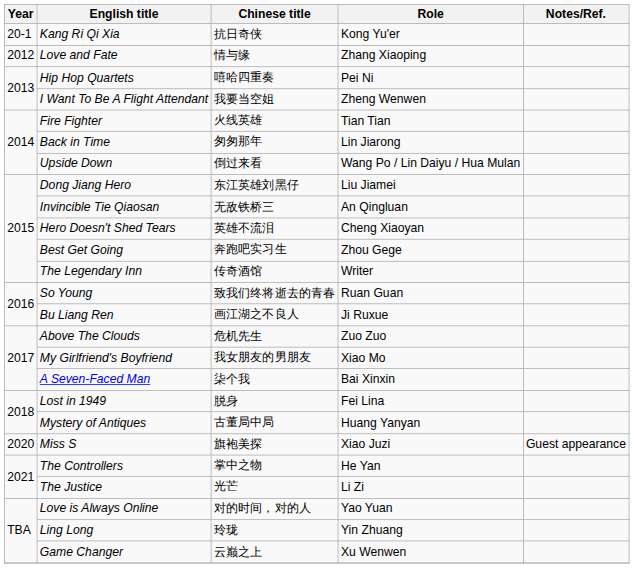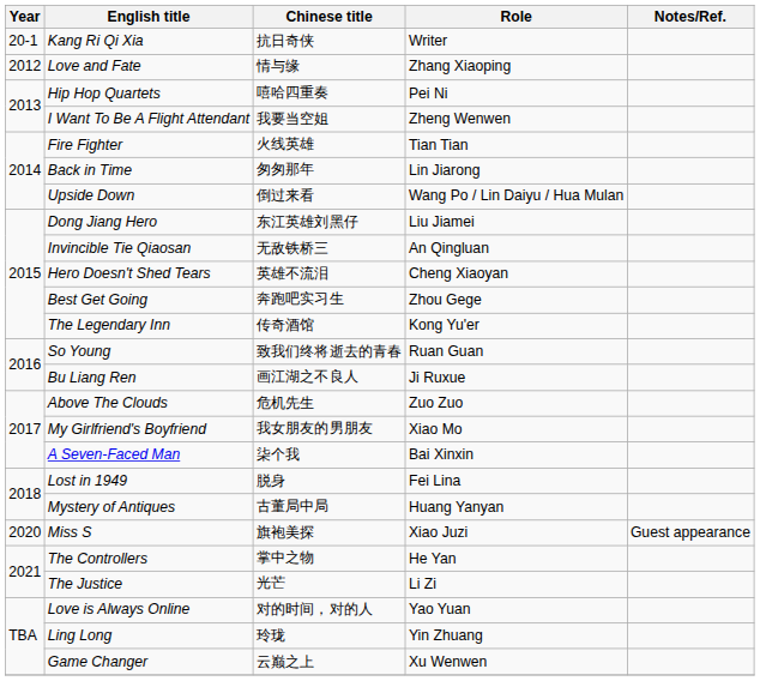 <table class="wikitable sortable">
 <tr>
 <th>Year</th>
 <th>English title</th>
 <th>Chinese title</th>
 <th>Role</th>
 <th>Notes/Ref.</th>
 </tr>
 <tr>
 <td>20-1</td>
 <td><em>Kang Ri Qi Xia</em></td>
 <td>抗日奇侠</td>
-<td>Kong Yu'er</td>
+<td>Writer</td>
 <td></td>
 </tr>
 <tr>
 <td>2012</td>
 <td><em>Love and Fate</em></td>
 <td>情与缘</td>
 <td>Zhang Xiaoping</td>
 <td></td>
 </tr>
 <tr>
 <td rowspan=2>2013</td>
 <td><em>Hip Hop Quartets</em></td>
 <td>嘻哈四重奏</td>
 <td>Pei Ni</td>
 <td></td>
 </tr>
 <tr>
 <td><em>I Want To Be A Flight Attendant</em></td>
 <td>我要当空姐</td>
 <td>Zheng Wenwen</td>
 <td></td>
 </tr>
 <tr>
 <td rowspan=3>2014</td>
 <td><em>Fire Fighter</em></td>
 <td>火线英雄</td>
 <td>Tian Tian</td>
 <td></td>
 </tr>
 <tr>
 <td><em>Back in Time</em></td>
 <td>匆匆那年</td>
 <td>Lin Jiarong</td>
 <td></td>
 </tr>
 <tr>
 <td><em>Upside Down</em></td>
 <td>倒过来看</td>
 <td>Wang Po / Lin Daiyu / Hua Mulan</td>
 <td></td>
 </tr>
 <tr>
 <td rowspan=5>2015</td>
 <td><em>Dong Jiang Hero</em></td>
 <td>东江英雄刘黑仔</td>
 <td>Liu Jiamei</td>
 <td></td>
 </tr>
 <tr>
 <td><em>Invincible Tie Qiaosan</em></td>
 <td>无敌铁桥三</td>
 <td>An Qingluan</td>
 <td></td>
 </tr>
 <tr>
 <td><em>Hero Doesn't Shed Tears</em></td>
 <td>英雄不流泪</td>
 <td>Cheng Xiaoyan</td>
 <td></td>
 </tr>
 <tr>
 <td><em>Best Get Going</em></td>
 <td>奔跑吧实习生</td>
 <td>Zhou Gege</td>
 <td></td>
 </tr>
 <tr>
 <td><em>The Legendary Inn</em></td>
 <td>传奇酒馆</td>
-<td>Writer</td>
+<td>Kong Yu'er</td>
 <td></td>
 </tr>
 <tr>
 <td rowspan=2>2016</td>
 <td><em>So Young</em></td>
 <td>致我们终将逝去的青春</td>
 <td>Ruan Guan</td>
 <td></td>
 </tr>
 <tr>
 <td><em>Bu Liang Ren</em></td>
 <td>画江湖之不良人</td>
 <td>Ji Ruxue</td>
 <td></td>
 </tr>
 <tr>
 <td rowspan=3>2017</td>
 <td><em>Above The Clouds</em></td>
 <td>危机先生</td>
 <td>Zuo Zuo</td>
 <td></td>
 </tr>
 <tr>
 <td><em>My Girlfriend's Boyfriend</em></td>
 <td>我女朋友的男朋友</td>
 <td>Xiao Mo</td>
 <td></td>
 </tr>
 <tr>
 <td><em><a href='#'>A Seven-Faced Man</a></em></td>
 <td>柒个我</td>
 <td>Bai Xinxin</td>
 <td></td>
 </tr>
 <tr>
 <td rowspan=2>2018</td>
 <td><em>Lost in 1949</em></td>
 <td>脱身</td>
 <td>Fei Lina</td>
 <td></td>
 </tr>
 <tr>
 <td><em>Mystery of Antiques</em></td>
 <td>古董局中局</td>
 <td>Huang Yanyan</td>
 <td></td>
 </tr>
 <tr>
 <td>2020</td>
 <td><em>Miss S</em></td>
 <td>旗袍美探</td>
 <td>Xiao Juzi</td>
 <td>Guest appearance</td>
 </tr>
 <tr>
 <td rowspan="2">2021</td>
 <td><em>The Controllers</em></td>
 <td>掌中之物</td>
 <td>He Yan</td>
 <td></td>
 </tr>
 <tr>
 <td><em>The Justice</em></td>
 <td>光芒</td>
 <td>Li Zi</td>
 <td></td>
 </tr>
 <tr>
 <td rowspan="3">TBA</td>
 <td><em>Love is Always Online</em></td>
 <td>对的时间，对的人</td>
 <td>Yao Yuan</td>
 <td></td>
 </tr>
 <tr>
 <td><em>Ling Long</em></td>
 <td>玲珑</td>
 <td>Yin Zhuang</td>
 <td></td>
 </tr>
 <tr>
 <td><em>Game Changer</em></td>
 <td>云巅之上</td>
 <td>Xu Wenwen</td>
 <td></td>
 </tr>
 <tr>
 </tr>
 </table>
